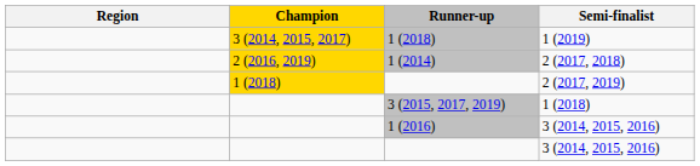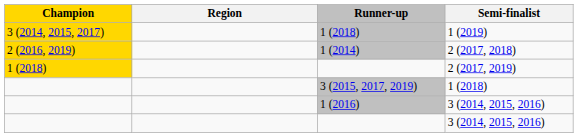 <table class="wikitable" style="text-align:left">
 <tr>
+<th width="170" style=background:#FFD700>Champion</th>
 <th width="250">Region</th>
-<th width="170" style=background:#FFD700>Champion</th>
 <th width="170" style=background:#C0C0C0>Runner-up</th>
 <th width="170">Semi-finalist</th>
 </tr>
 <tr>
+<td style=background:#FFD700>3 (<a href='#'>2014</a>, <a href='#'>2015</a>, <a href='#'>2017</a>)</td>
 <td></td>
-<td style=background:#FFD700>3 (<a href='#'>2014</a>, <a href='#'>2015</a>, <a href='#'>2017</a>)</td>
 <td style=background:#C0C0C0>1 (<a href='#'>2018</a>)</td>
 <td>1 (<a href='#'>2019</a>)</td>
 </tr>
 <tr>
+<td style=background:#FFD700>2 (<a href='#'>2016</a>, <a href='#'>2019</a>)</td>
 <td></td>
-<td style=background:#FFD700>2 (<a href='#'>2016</a>, <a href='#'>2019</a>)</td>
 <td style=background:#C0C0C0>1 (<a href='#'>2014</a>)</td>
 <td>2 (<a href='#'>2017</a>, <a href='#'>2018</a>)</td>
 </tr>
 <tr>
+<td style=background:#FFD700>1 (<a href='#'>2018</a>)</td>
 <td></td>
-<td style=background:#FFD700>1 (<a href='#'>2018</a>)</td>
 <td></td>
 <td>2 (<a href='#'>2017</a>, <a href='#'>2019</a>)</td>
 </tr>
 <tr>
 <td></td>
 <td></td>
 <td style=background:#C0C0C0>3 (<a href='#'>2015</a>, <a href='#'>2017</a>, <a href='#'>2019</a>)</td>
 <td>1 (<a href='#'>2018</a>)</td>
 </tr>
 <tr>
 <td></td>
 <td></td>
 <td style=background:#C0C0C0>1 (<a href='#'>2016</a>)</td>
 <td>3 (<a href='#'>2014</a>, <a href='#'>2015</a>, <a href='#'>2016</a>)</td>
 </tr>
 <tr>
 <td></td>
 <td></td>
 <td></td>
 <td>3 (<a href='#'>2014</a>, <a href='#'>2015</a>, <a href='#'>2016</a>)</td>
 </tr>
 </table>
